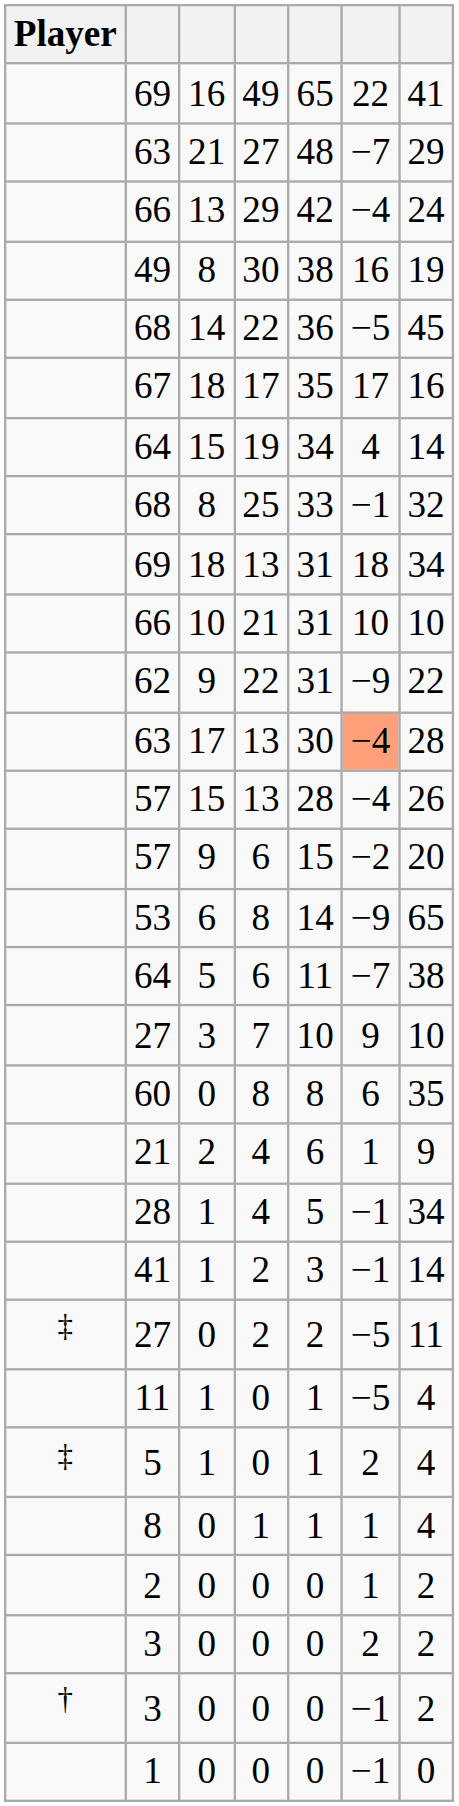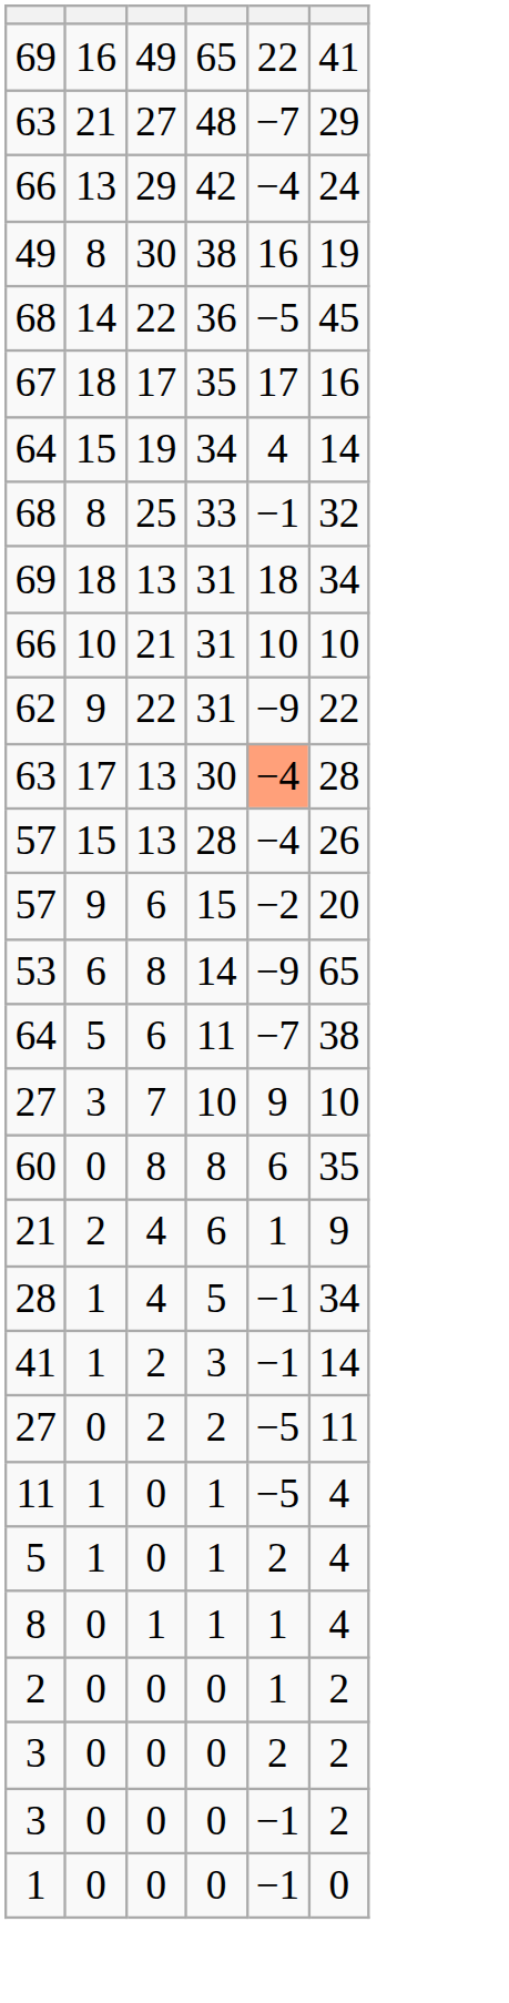 <table class="wikitable sortable" style="text-align:center;">
 <tr>
-<th>Player</th>
 <th></th>
 <th></th>
 <th></th>
 <th></th>
 <th data-sort-type="number"></th>
 <th></th>
 </tr>
 <tr>
-<td></td>
 <td>69</td>
 <td>16</td>
 <td>49</td>
 <td>65</td>
 <td>22</td>
 <td>41</td>
 </tr>
 <tr>
-<td></td>
 <td>63</td>
 <td>21</td>
 <td>27</td>
 <td>48</td>
 <td>−7</td>
 <td>29</td>
 </tr>
 <tr>
-<td></td>
 <td>66</td>
 <td>13</td>
 <td>29</td>
 <td>42</td>
 <td>−4</td>
 <td>24</td>
 </tr>
 <tr>
-<td></td>
 <td>49</td>
 <td>8</td>
 <td>30</td>
 <td>38</td>
 <td>16</td>
 <td>19</td>
 </tr>
 <tr>
-<td></td>
 <td>68</td>
 <td>14</td>
 <td>22</td>
 <td>36</td>
 <td>−5</td>
 <td>45</td>
 </tr>
 <tr>
-<td></td>
 <td>67</td>
 <td>18</td>
 <td>17</td>
 <td>35</td>
 <td>17</td>
 <td>16</td>
 </tr>
 <tr>
-<td></td>
 <td>64</td>
 <td>15</td>
 <td>19</td>
 <td>34</td>
 <td>4</td>
 <td>14</td>
 </tr>
 <tr>
-<td></td>
 <td>68</td>
 <td>8</td>
 <td>25</td>
 <td>33</td>
 <td>−1</td>
 <td>32</td>
 </tr>
 <tr>
-<td></td>
 <td>69</td>
 <td>18</td>
 <td>13</td>
 <td>31</td>
 <td>18</td>
 <td>34</td>
 </tr>
 <tr>
-<td></td>
 <td>66</td>
 <td>10</td>
 <td>21</td>
 <td>31</td>
 <td>10</td>
 <td>10</td>
 </tr>
 <tr>
-<td></td>
 <td>62</td>
 <td>9</td>
 <td>22</td>
 <td>31</td>
 <td>−9</td>
 <td>22</td>
 </tr>
 <tr>
-<td></td>
 <td>63</td>
 <td>17</td>
 <td>13</td>
 <td>30</td>
 <td style="background: lightsalmon;">−4</td>
 <td>28</td>
 </tr>
 <tr>
-<td></td>
 <td>57</td>
 <td>15</td>
 <td>13</td>
 <td>28</td>
 <td>−4</td>
 <td>26</td>
 </tr>
 <tr>
-<td></td>
 <td>57</td>
 <td>9</td>
 <td>6</td>
 <td>15</td>
 <td>−2</td>
 <td>20</td>
 </tr>
 <tr>
-<td></td>
 <td>53</td>
 <td>6</td>
 <td>8</td>
 <td>14</td>
 <td>−9</td>
 <td>65</td>
 </tr>
 <tr>
-<td></td>
 <td>64</td>
 <td>5</td>
 <td>6</td>
 <td>11</td>
 <td>−7</td>
 <td>38</td>
 </tr>
 <tr>
-<td></td>
 <td>27</td>
 <td>3</td>
 <td>7</td>
 <td>10</td>
 <td>9</td>
 <td>10</td>
 </tr>
 <tr>
-<td></td>
 <td>60</td>
 <td>0</td>
 <td>8</td>
 <td>8</td>
 <td>6</td>
 <td>35</td>
 </tr>
 <tr>
-<td></td>
 <td>21</td>
 <td>2</td>
 <td>4</td>
 <td>6</td>
 <td>1</td>
 <td>9</td>
 </tr>
 <tr>
-<td></td>
 <td>28</td>
 <td>1</td>
 <td>4</td>
 <td>5</td>
 <td>−1</td>
 <td>34</td>
 </tr>
 <tr>
-<td></td>
 <td>41</td>
 <td>1</td>
 <td>2</td>
 <td>3</td>
 <td>−1</td>
 <td>14</td>
 </tr>
 <tr>
-<td><sup>‡</sup></td>
 <td>27</td>
 <td>0</td>
 <td>2</td>
 <td>2</td>
 <td>−5</td>
 <td>11</td>
 </tr>
 <tr>
-<td></td>
 <td>11</td>
 <td>1</td>
 <td>0</td>
 <td>1</td>
 <td>−5</td>
 <td>4</td>
 </tr>
 <tr>
-<td><sup>‡</sup></td>
 <td>5</td>
 <td>1</td>
 <td>0</td>
 <td>1</td>
 <td>2</td>
 <td>4</td>
 </tr>
 <tr>
-<td></td>
 <td>8</td>
 <td>0</td>
 <td>1</td>
 <td>1</td>
 <td>1</td>
 <td>4</td>
 </tr>
 <tr>
-<td></td>
 <td>2</td>
 <td>0</td>
 <td>0</td>
 <td>0</td>
 <td>1</td>
 <td>2</td>
 </tr>
 <tr>
-<td></td>
 <td>3</td>
 <td>0</td>
 <td>0</td>
 <td>0</td>
 <td>2</td>
 <td>2</td>
 </tr>
 <tr>
-<td><sup>†</sup></td>
 <td>3</td>
 <td>0</td>
 <td>0</td>
 <td>0</td>
 <td>−1</td>
 <td>2</td>
 </tr>
 <tr>
-<td></td>
 <td>1</td>
 <td>0</td>
 <td>0</td>
 <td>0</td>
 <td>−1</td>
 <td>0</td>
 </tr>
 </table>
